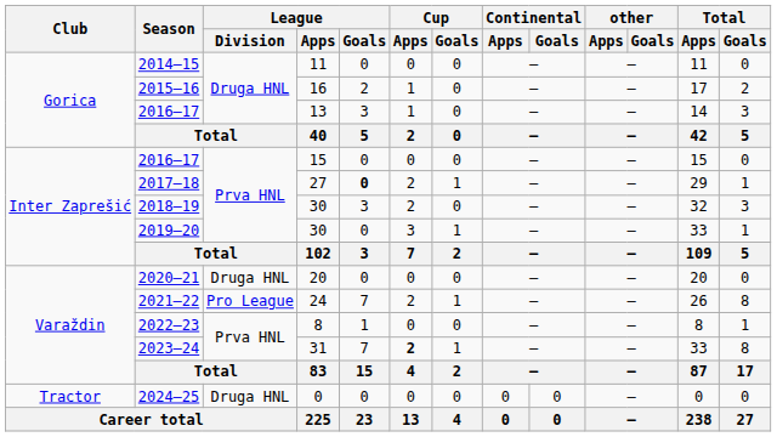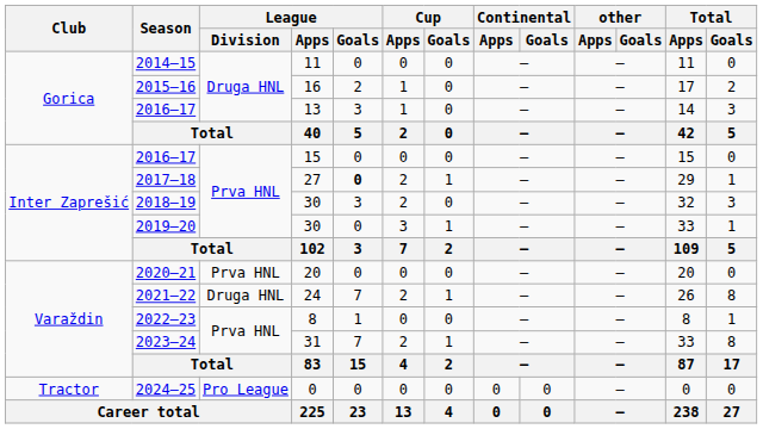 <table class="wikitable" style="text-align:center">
 <tr>
 <th rowspan="2">Club</th>
 <th rowspan="2">Season</th>
 <th colspan="3">League</th>
 <th colspan="2">Cup</th>
 <th colspan="2">Continental</th>
 <th colspan="2">other</th>
 <th colspan="2">Total</th>
 </tr>
 <tr>
 <th>Division</th>
 <th>Apps</th>
 <th>Goals</th>
 <th>Apps</th>
 <th>Goals</th>
 <th>Apps</th>
 <th>Goals</th>
 <th>Apps</th>
 <th>Goals</th>
 <th>Apps</th>
 <th>Goals</th>
 </tr>
 <tr>
 <td rowspan="4"><a href='#'>Gorica</a></td>
 <td><a href='#'>2014–15</a></td>
 <td rowspan="3"><a href='#'>Druga HNL</a></td>
 <td>11</td>
 <td>0</td>
 <td>0</td>
 <td>0</td>
 <td colspan="2">—</td>
 <td colspan="2">—</td>
 <td>11</td>
 <td>0</td>
 </tr>
 <tr>
 <td><a href='#'>2015–16</a></td>
 <td>16</td>
 <td>2</td>
 <td>1</td>
 <td>0</td>
 <td colspan="2">—</td>
 <td colspan="2">—</td>
 <td>17</td>
 <td>2</td>
 </tr>
 <tr>
 <td><a href='#'>2016–17</a></td>
 <td>13</td>
 <td>3</td>
 <td>1</td>
 <td>0</td>
 <td colspan="2">—</td>
 <td colspan="2">—</td>
 <td>14</td>
 <td>3</td>
 </tr>
 <tr>
 <th colspan="2">Total</th>
 <th>40</th>
 <th>5</th>
 <th>2</th>
 <th>0</th>
 <th colspan="2">—</th>
 <th colspan="2">—</th>
 <th>42</th>
 <th>5</th>
 </tr>
 <tr>
 <td rowspan="5"><a href='#'>Inter Zaprešić</a></td>
 <td><a href='#'>2016–17</a></td>
 <td rowspan="4"><a href='#'>Prva HNL</a></td>
 <td>15</td>
 <td>0</td>
 <td>0</td>
 <td>0</td>
 <td colspan="2">—</td>
 <td colspan="2">—</td>
 <td>15</td>
 <td>0</td>
 </tr>
 <tr>
 <td><a href='#'>2017–18</a></td>
 <td>27</td>
 <td><strong>0</strong></td>
 <td>2</td>
 <td>1</td>
 <td colspan="2">—</td>
 <td colspan="2">—</td>
 <td>29</td>
 <td>1</td>
 </tr>
 <tr>
 <td><a href='#'>2018–19</a></td>
 <td>30</td>
 <td>3</td>
 <td>2</td>
 <td>0</td>
 <td colspan="2">—</td>
 <td colspan="2">—</td>
 <td>32</td>
 <td>3</td>
 </tr>
 <tr>
 <td><a href='#'>2019–20</a></td>
 <td>30</td>
 <td>0</td>
 <td>3</td>
 <td>1</td>
 <td colspan="2">—</td>
 <td colspan="2">—</td>
 <td>33</td>
 <td>1</td>
 </tr>
 <tr>
 <th colspan="2">Total</th>
 <th>102</th>
 <th>3</th>
 <th>7</th>
 <th>2</th>
 <th colspan="2">—</th>
 <th colspan="2">—</th>
 <th>109</th>
 <th>5</th>
 </tr>
 <tr>
 <td rowspan="5"><a href='#'>Varaždin</a></td>
 <td><a href='#'>2020–21</a></td>
-<td>Druga HNL</td>
+<td>Prva HNL</td>
 <td>20</td>
 <td>0</td>
 <td>0</td>
 <td>0</td>
 <td colspan="2">—</td>
 <td colspan="2">—</td>
 <td>20</td>
 <td>0</td>
 </tr>
 <tr>
 <td><a href='#'>2021–22</a></td>
-<td><a href='#'>Pro League</a></td>
+<td>Druga HNL</td>
 <td>24</td>
 <td>7</td>
 <td>2</td>
 <td>1</td>
 <td colspan="2">—</td>
 <td colspan="2">—</td>
 <td>26</td>
 <td>8</td>
 </tr>
 <tr>
 <td><a href='#'>2022–23</a></td>
 <td rowspan="2">Prva HNL</td>
 <td>8</td>
 <td>1</td>
 <td>0</td>
 <td>0</td>
 <td colspan="2">—</td>
 <td colspan="2">—</td>
 <td>8</td>
 <td>1</td>
 </tr>
 <tr>
 <td><a href='#'>2023–24</a></td>
 <td>31</td>
 <td>7</td>
-<td><strong>2</strong></td>
+<td>2</td>
 <td>1</td>
 <td colspan="2">—</td>
 <td colspan="2">—</td>
 <td>33</td>
 <td>8</td>
 </tr>
 <tr>
 <th colspan="2">Total</th>
 <th>83</th>
 <th>15</th>
 <th>4</th>
 <th>2</th>
 <th colspan="2">—</th>
 <th colspan="2">—</th>
 <th>87</th>
 <th>17</th>
 </tr>
 <tr>
 <td rowspan="1"><a href='#'>Tractor</a></td>
 <td><a href='#'>2024–25</a></td>
-<td>Druga HNL</td>
+<td><a href='#'>Pro League</a></td>
 <td>0</td>
 <td>0</td>
 <td>0</td>
 <td>0</td>
 <td>0</td>
 <td>0</td>
 <td colspan="2">—</td>
 <td>0</td>
 <td>0</td>
 </tr>
 <tr>
 <th colspan="3">Career total</th>
 <th>225</th>
 <th>23</th>
 <th>13</th>
 <th>4</th>
 <th>0</th>
 <th>0</th>
 <th colspan="2">—</th>
 <th>238</th>
 <th>27</th>
 </tr>
 </table>
